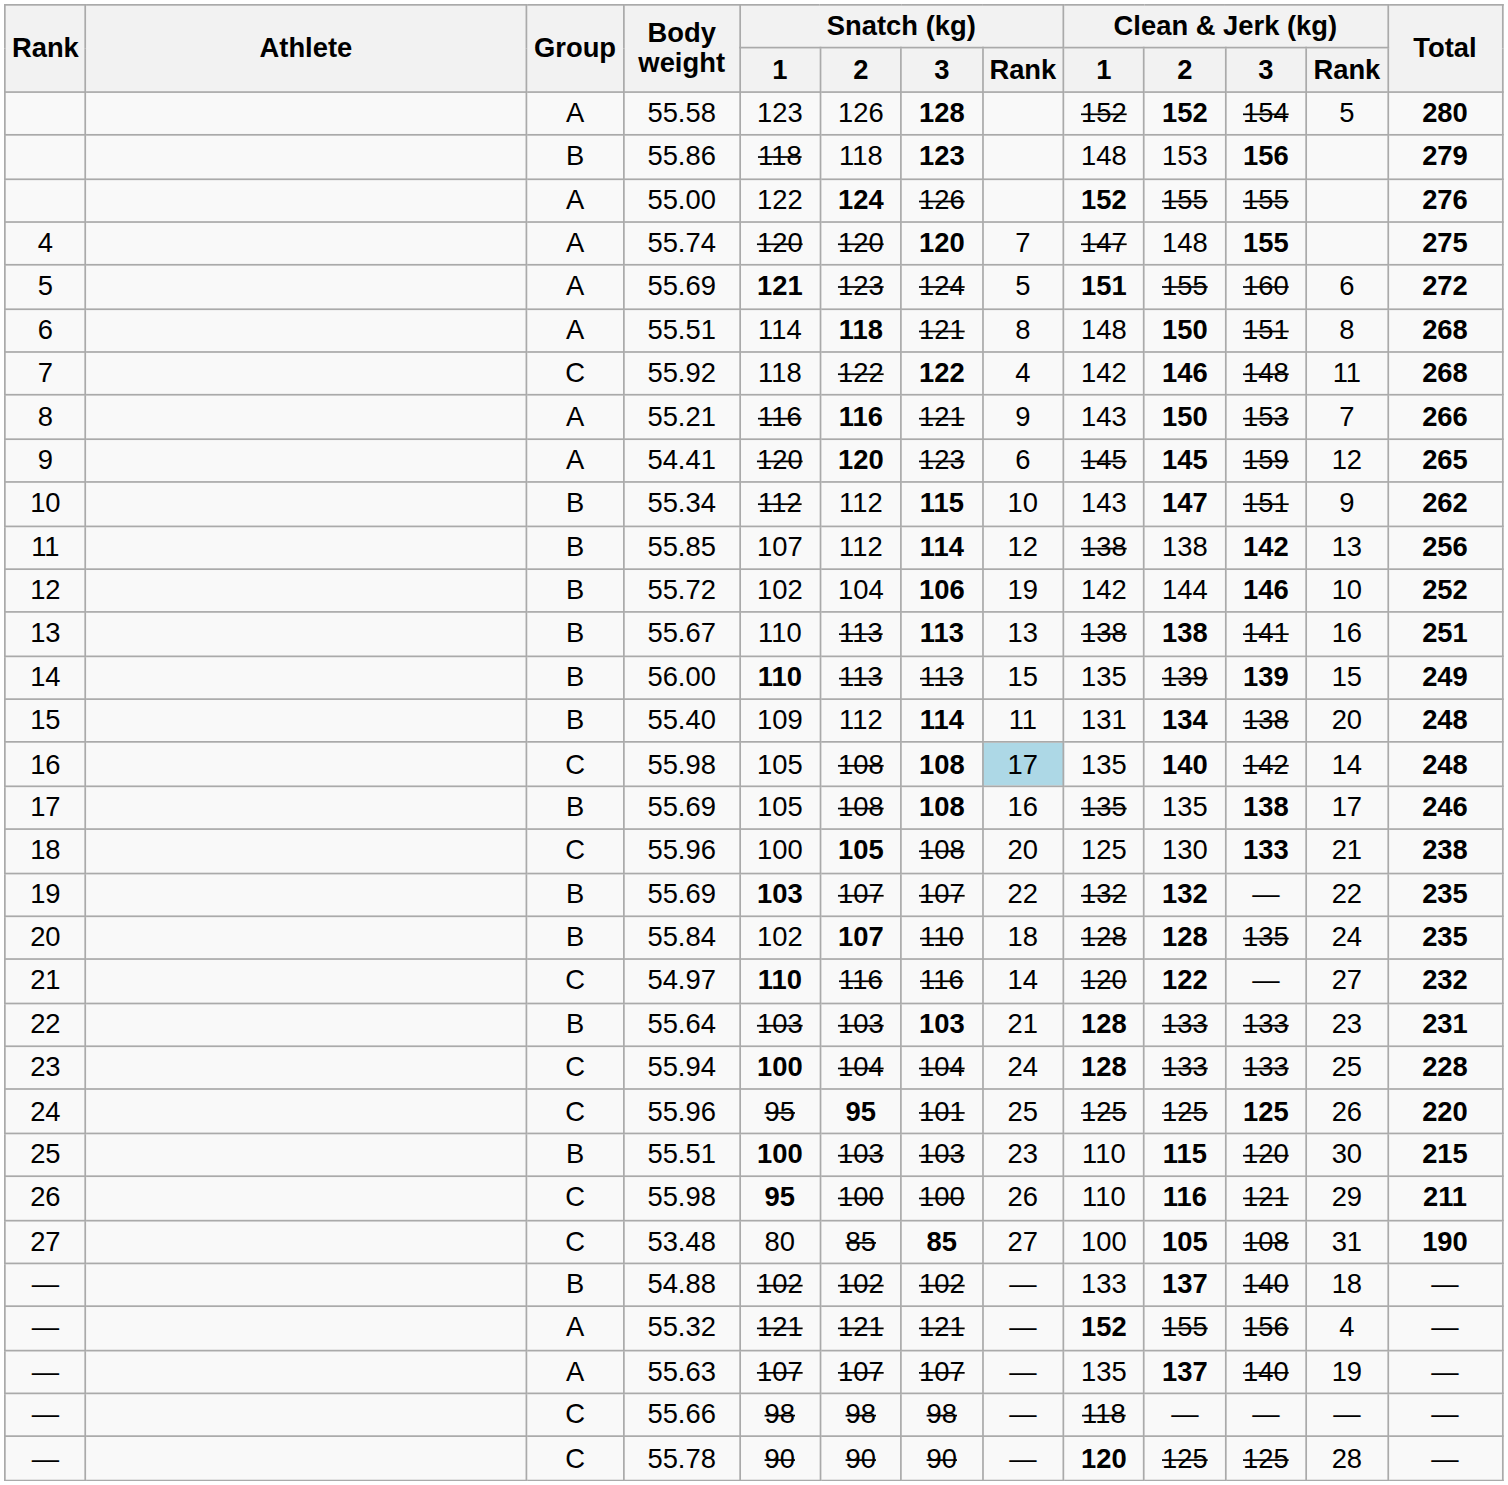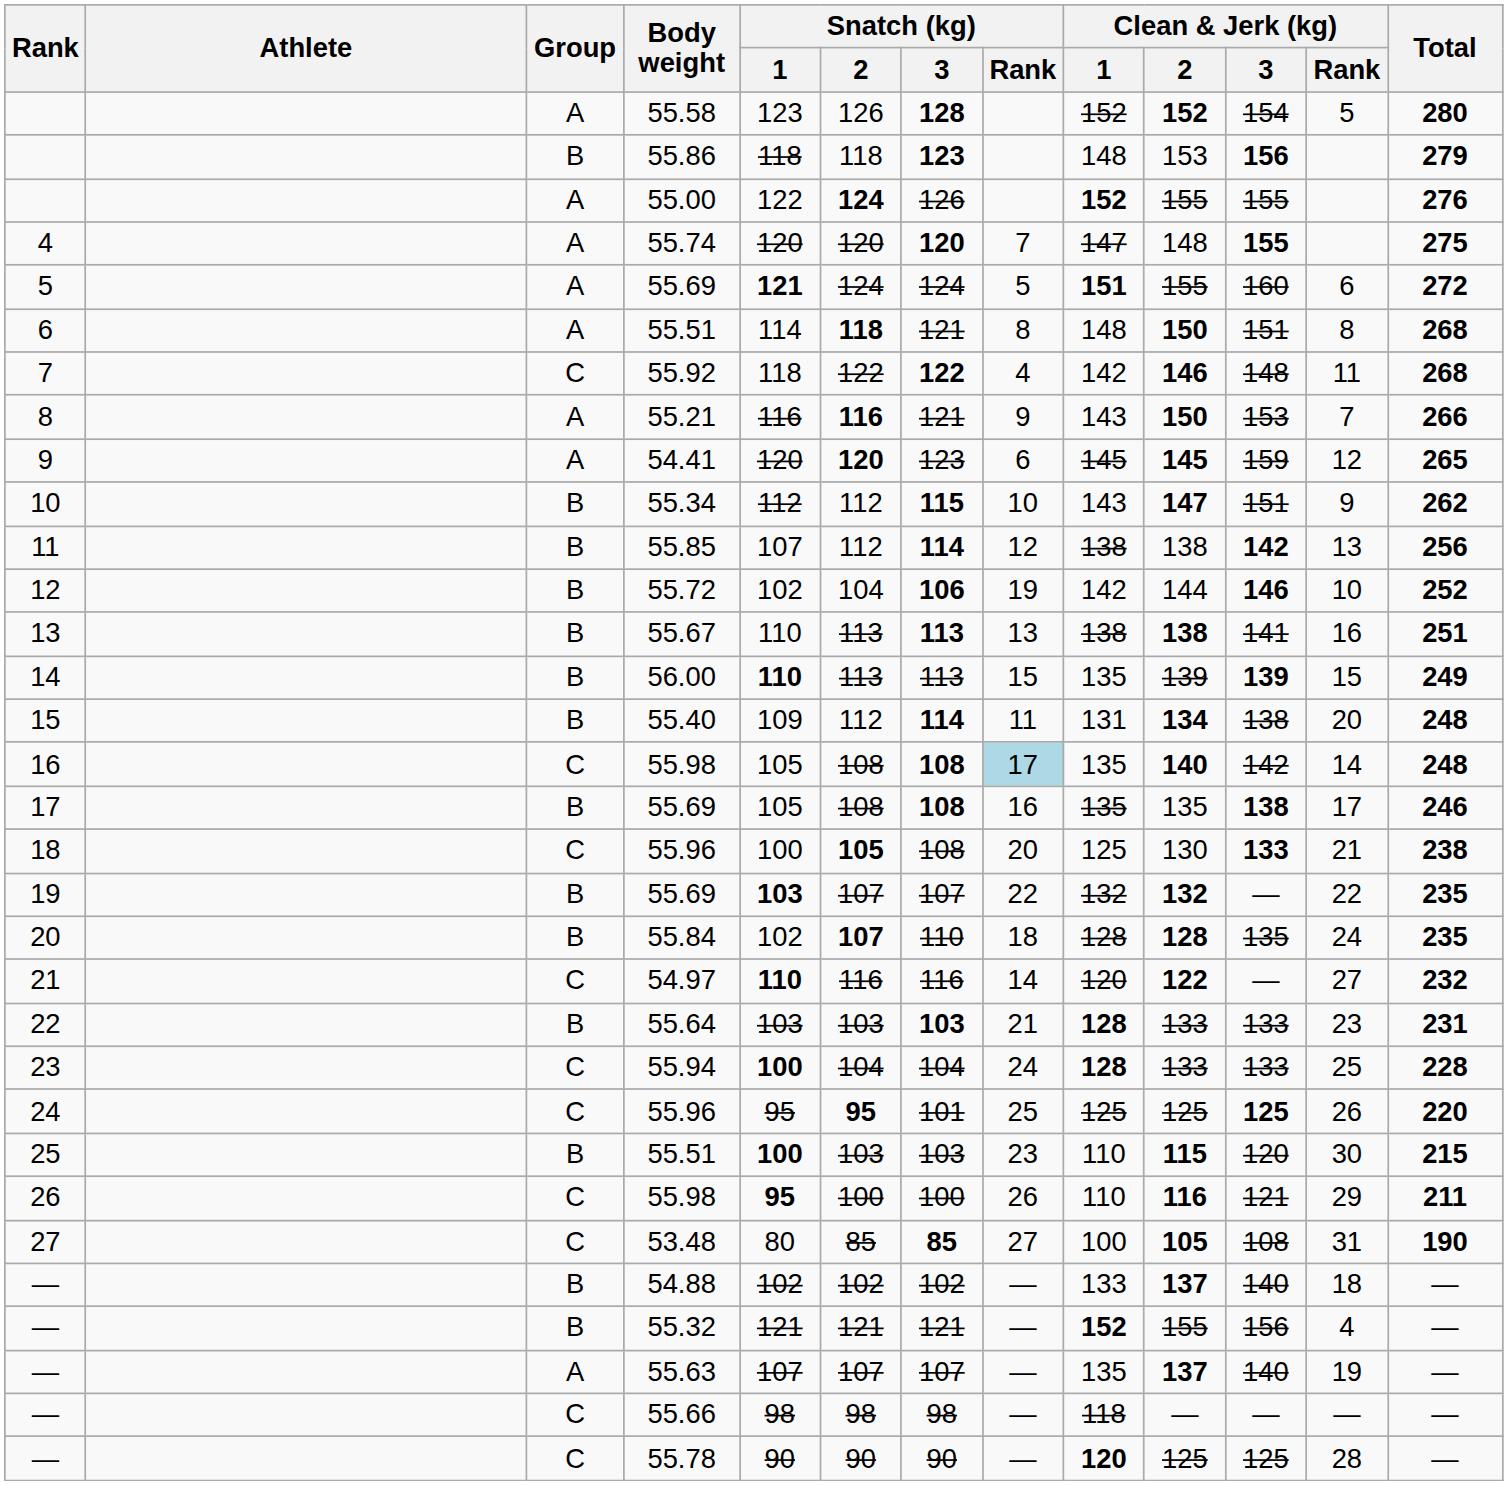 <table class = "wikitable" style="text-align:center;">
 <tr>
 <th rowspan=2 width=40>Rank</th>
 <th rowspan=2 width=250>Athlete</th>
 <th rowspan=2 width=50>Group</th>
 <th rowspan=2 width=60>Body weight</th>
 <th colspan=4>Snatch (kg)</th>
 <th colspan=4>Clean & Jerk (kg)</th>
 <th rowspan=2 width=60>Total</th>
 </tr>
 <tr>
 <th width=40>1</th>
 <th width=40>2</th>
 <th width=40>3</th>
 <th width=40>Rank</th>
 <th width=40>1</th>
 <th width=40>2</th>
 <th width=40>3</th>
 <th width=40>Rank</th>
 </tr>
 <tr>
 <td></td>
 <td align=left></td>
 <td>A</td>
 <td>55.58</td>
 <td>123</td>
 <td>126</td>
 <td><strong>128</strong></td>
 <td></td>
 <td><s>152 </s></td>
 <td><strong>152</strong></td>
 <td><s>154 </s></td>
 <td>5</td>
 <td><strong>280</strong></td>
 </tr>
 <tr>
 <td></td>
 <td align=left></td>
 <td>B</td>
 <td>55.86</td>
 <td><s>118 </s></td>
 <td>118</td>
 <td><strong>123</strong></td>
 <td></td>
 <td>148</td>
 <td>153</td>
 <td><strong>156</strong></td>
 <td></td>
 <td><strong>279</strong></td>
 </tr>
 <tr>
 <td></td>
 <td align=left></td>
 <td>A</td>
 <td>55.00</td>
 <td>122</td>
 <td><strong>124</strong></td>
 <td><s>126 </s></td>
 <td></td>
 <td><strong>152</strong></td>
 <td><s>155 </s></td>
 <td><s>155 </s></td>
 <td></td>
 <td><strong>276</strong></td>
 </tr>
 <tr>
 <td>4</td>
 <td align=left></td>
 <td>A</td>
 <td>55.74</td>
 <td><s>120 </s></td>
 <td><s>120 </s></td>
 <td><strong>120</strong></td>
 <td>7</td>
 <td><s>147 </s></td>
 <td>148</td>
 <td><strong>155</strong></td>
 <td></td>
 <td><strong>275</strong></td>
 </tr>
 <tr>
 <td>5</td>
 <td align=left></td>
 <td>A</td>
 <td>55.69</td>
 <td><strong>121</strong></td>
-<td><s>123 </s></td>
+<td><s>124 </s></td>
 <td><s>124 </s></td>
 <td>5</td>
 <td><strong>151</strong></td>
 <td><s>155 </s></td>
 <td><s>160 </s></td>
 <td>6</td>
 <td><strong>272</strong></td>
 </tr>
 <tr>
 <td>6</td>
 <td align=left></td>
 <td>A</td>
 <td>55.51</td>
 <td>114</td>
 <td><strong>118</strong></td>
 <td><s>121 </s></td>
 <td>8</td>
 <td>148</td>
 <td><strong>150</strong></td>
 <td><s>151 </s></td>
 <td>8</td>
 <td><strong>268</strong></td>
 </tr>
 <tr>
 <td>7</td>
 <td align=left></td>
 <td>C</td>
 <td>55.92</td>
 <td>118</td>
 <td><s>122 </s></td>
 <td><strong>122</strong></td>
 <td>4</td>
 <td>142</td>
 <td><strong>146</strong></td>
 <td><s>148 </s></td>
 <td>11</td>
 <td><strong>268</strong></td>
 </tr>
 <tr>
 <td>8</td>
 <td align=left></td>
 <td>A</td>
 <td>55.21</td>
 <td><s>116 </s></td>
 <td><strong>116</strong></td>
 <td><s>121 </s></td>
 <td>9</td>
 <td>143</td>
 <td><strong>150</strong></td>
 <td><s>153 </s></td>
 <td>7</td>
 <td><strong>266</strong></td>
 </tr>
 <tr>
 <td>9</td>
 <td align=left></td>
 <td>A</td>
 <td>54.41</td>
 <td><s>120 </s></td>
 <td><strong>120</strong></td>
 <td><s>123 </s></td>
 <td>6</td>
 <td><s>145 </s></td>
 <td><strong>145</strong></td>
 <td><s>159 </s></td>
 <td>12</td>
 <td><strong>265</strong></td>
 </tr>
 <tr>
 <td>10</td>
 <td align=left></td>
 <td>B</td>
 <td>55.34</td>
 <td><s>112 </s></td>
 <td>112</td>
 <td><strong>115</strong></td>
 <td>10</td>
 <td>143</td>
 <td><strong>147</strong></td>
 <td><s>151 </s></td>
 <td>9</td>
 <td><strong>262</strong></td>
 </tr>
 <tr>
 <td>11</td>
 <td align=left></td>
 <td>B</td>
 <td>55.85</td>
 <td>107</td>
 <td>112</td>
 <td><strong>114</strong></td>
 <td>12</td>
 <td><s>138 </s></td>
 <td>138</td>
 <td><strong>142</strong></td>
 <td>13</td>
 <td><strong>256</strong></td>
 </tr>
 <tr>
 <td>12</td>
 <td align=left></td>
 <td>B</td>
 <td>55.72</td>
 <td>102</td>
 <td>104</td>
 <td><strong>106</strong></td>
 <td>19</td>
 <td>142</td>
 <td>144</td>
 <td><strong>146</strong></td>
 <td>10</td>
 <td><strong>252</strong></td>
 </tr>
 <tr>
 <td>13</td>
 <td align=left></td>
 <td>B</td>
 <td>55.67</td>
 <td>110</td>
 <td><s>113 </s></td>
 <td><strong>113</strong></td>
 <td>13</td>
 <td><s>138 </s></td>
 <td><strong>138</strong></td>
 <td><s>141 </s></td>
 <td>16</td>
 <td><strong>251</strong></td>
 </tr>
 <tr>
 <td>14</td>
 <td align=left></td>
 <td>B</td>
 <td>56.00</td>
 <td><strong>110</strong></td>
 <td><s>113 </s></td>
 <td><s>113 </s></td>
 <td>15</td>
 <td>135</td>
 <td><s>139 </s></td>
 <td><strong>139</strong></td>
 <td>15</td>
 <td><strong>249</strong></td>
 </tr>
 <tr>
 <td>15</td>
 <td align=left></td>
 <td>B</td>
 <td>55.40</td>
 <td>109</td>
 <td>112</td>
 <td><strong>114</strong></td>
 <td>11</td>
 <td>131</td>
 <td><strong>134</strong></td>
 <td><s>138 </s></td>
 <td>20</td>
 <td><strong>248</strong></td>
 </tr>
 <tr>
 <td>16</td>
 <td align=left></td>
 <td>C</td>
 <td>55.98</td>
 <td>105</td>
 <td><s>108 </s></td>
 <td><strong>108</strong></td>
 <td style="background: lightblue;">17</td>
 <td>135</td>
 <td><strong>140</strong></td>
 <td><s>142 </s></td>
 <td>14</td>
 <td><strong>248</strong></td>
 </tr>
 <tr>
 <td>17</td>
 <td align=left></td>
 <td>B</td>
 <td>55.69</td>
 <td>105</td>
 <td><s>108 </s></td>
 <td><strong>108</strong></td>
 <td>16</td>
 <td><s>135 </s></td>
 <td>135</td>
 <td><strong>138</strong></td>
 <td>17</td>
 <td><strong>246</strong></td>
 </tr>
 <tr>
 <td>18</td>
 <td align=left></td>
 <td>C</td>
 <td>55.96</td>
 <td>100</td>
 <td><strong>105</strong></td>
 <td><s>108 </s></td>
 <td>20</td>
 <td>125</td>
 <td>130</td>
 <td><strong>133</strong></td>
 <td>21</td>
 <td><strong>238</strong></td>
 </tr>
 <tr>
 <td>19</td>
 <td align=left></td>
 <td>B</td>
 <td>55.69</td>
 <td><strong>103</strong></td>
 <td><s>107 </s></td>
 <td><s>107 </s></td>
 <td>22</td>
 <td><s>132 </s></td>
 <td><strong>132</strong></td>
 <td>—</td>
 <td>22</td>
 <td><strong>235</strong></td>
 </tr>
 <tr>
 <td>20</td>
 <td align=left></td>
 <td>B</td>
 <td>55.84</td>
 <td>102</td>
 <td><strong>107</strong></td>
 <td><s>110 </s></td>
 <td>18</td>
 <td><s>128 </s></td>
 <td><strong>128</strong></td>
 <td><s>135 </s></td>
 <td>24</td>
 <td><strong>235</strong></td>
 </tr>
 <tr>
 <td>21</td>
 <td align=left></td>
 <td>C</td>
 <td>54.97</td>
 <td><strong>110</strong></td>
 <td><s>116 </s></td>
 <td><s>116 </s></td>
 <td>14</td>
 <td><s>120 </s></td>
 <td><strong>122</strong></td>
 <td>—</td>
 <td>27</td>
 <td><strong>232</strong></td>
 </tr>
 <tr>
 <td>22</td>
 <td align=left></td>
 <td>B</td>
 <td>55.64</td>
 <td><s>103 </s></td>
 <td><s>103 </s></td>
 <td><strong>103</strong></td>
 <td>21</td>
 <td><strong>128</strong></td>
 <td><s>133 </s></td>
 <td><s>133 </s></td>
 <td>23</td>
 <td><strong>231</strong></td>
 </tr>
 <tr>
 <td>23</td>
 <td align=left></td>
 <td>C</td>
 <td>55.94</td>
 <td><strong>100</strong></td>
 <td><s>104 </s></td>
 <td><s>104 </s></td>
 <td>24</td>
 <td><strong>128</strong></td>
 <td><s>133 </s></td>
 <td><s>133 </s></td>
 <td>25</td>
 <td><strong>228</strong></td>
 </tr>
 <tr>
 <td>24</td>
 <td align=left></td>
 <td>C</td>
 <td>55.96</td>
 <td><s>95 </s></td>
 <td><strong>95</strong></td>
 <td><s>101 </s></td>
 <td>25</td>
 <td><s>125 </s></td>
 <td><s>125 </s></td>
 <td><strong>125</strong></td>
 <td>26</td>
 <td><strong>220</strong></td>
 </tr>
 <tr>
 <td>25</td>
 <td align=left></td>
 <td>B</td>
 <td>55.51</td>
 <td><strong>100</strong></td>
 <td><s>103 </s></td>
 <td><s>103 </s></td>
 <td>23</td>
 <td>110</td>
 <td><strong>115</strong></td>
 <td><s>120 </s></td>
 <td>30</td>
 <td><strong>215</strong></td>
 </tr>
 <tr>
 <td>26</td>
 <td align=left></td>
 <td>C</td>
 <td>55.98</td>
 <td><strong>95</strong></td>
 <td><s>100 </s></td>
 <td><s>100 </s></td>
 <td>26</td>
 <td>110</td>
 <td><strong>116</strong></td>
 <td><s>121 </s></td>
 <td>29</td>
 <td><strong>211</strong></td>
 </tr>
 <tr>
 <td>27</td>
 <td align=left></td>
 <td>C</td>
 <td>53.48</td>
 <td>80</td>
 <td><s>85 </s></td>
 <td><strong>85</strong></td>
 <td>27</td>
 <td>100</td>
 <td><strong>105</strong></td>
 <td><s>108 </s></td>
 <td>31</td>
 <td><strong>190</strong></td>
 </tr>
 <tr>
 <td>—</td>
 <td align=left></td>
 <td>B</td>
 <td>54.88</td>
 <td><s>102 </s></td>
 <td><s>102 </s></td>
 <td><s>102 </s></td>
 <td>—</td>
 <td>133</td>
 <td><strong>137</strong></td>
 <td><s>140 </s></td>
 <td>18</td>
 <td>—</td>
 </tr>
 <tr>
 <td>—</td>
 <td align=left></td>
-<td>A</td>
+<td>B</td>
 <td>55.32</td>
 <td><s>121 </s></td>
 <td><s>121 </s></td>
 <td><s>121 </s></td>
 <td>—</td>
 <td><strong>152</strong></td>
 <td><s>155 </s></td>
 <td><s>156 </s></td>
 <td>4</td>
 <td>—</td>
 </tr>
 <tr>
 <td>—</td>
 <td align=left></td>
 <td>A</td>
 <td>55.63</td>
 <td><s>107 </s></td>
 <td><s>107 </s></td>
 <td><s>107 </s></td>
 <td>—</td>
 <td>135</td>
 <td><strong>137</strong></td>
 <td><s>140 </s></td>
 <td>19</td>
 <td>—</td>
 </tr>
 <tr>
 <td>—</td>
 <td align=left></td>
 <td>C</td>
 <td>55.66</td>
 <td><s>98 </s></td>
 <td><s>98 </s></td>
 <td><s>98 </s></td>
 <td>—</td>
 <td><s>118 </s></td>
 <td>—</td>
 <td>—</td>
 <td>—</td>
 <td>—</td>
 </tr>
 <tr>
 <td>—</td>
 <td align=left></td>
 <td>C</td>
 <td>55.78</td>
 <td><s>90 </s></td>
 <td><s>90 </s></td>
 <td><s>90 </s></td>
 <td>—</td>
 <td><strong>120</strong></td>
 <td><s>125 </s></td>
 <td><s>125 </s></td>
 <td>28</td>
 <td>—</td>
 </tr>
 </table>
